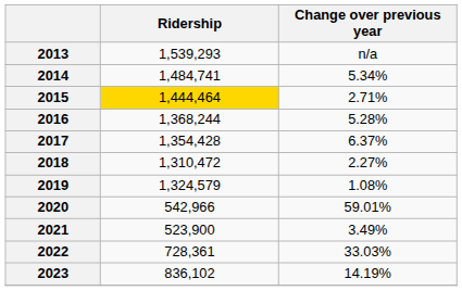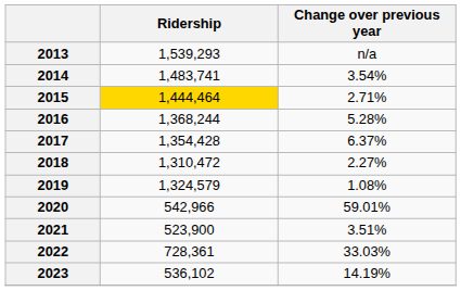 <table class="wikitable"  style="text-align:center; width:520px; margin:auto;">
 <tr>
 <th style="width:50px"></th>
 <th style="width:100px">Ridership</th>
 <th style="width:100px">Change over previous year</th>
 </tr>
 <tr>
 <th>2013</th>
 <td>1,539,293</td>
 <td>n/a</td>
 </tr>
 <tr>
 <th>2014</th>
-<td>1,484,741</td>
-<td>5.34%</td>
+<td>1,483,741</td>
+<td>3.54%</td>
 </tr>
 <tr>
 <th>2015</th>
 <td style="background: gold;">1,444,464</td>
 <td>2.71%</td>
 </tr>
 <tr>
 <th>2016</th>
 <td>1,368,244</td>
 <td>5.28%</td>
 </tr>
 <tr>
 <th>2017</th>
 <td>1,354,428</td>
 <td>6.37%</td>
 </tr>
 <tr>
 <th>2018</th>
 <td>1,310,472</td>
 <td>2.27%</td>
 </tr>
 <tr>
 <th>2019</th>
 <td>1,324,579</td>
 <td>1.08%</td>
 </tr>
 <tr>
 <th>2020</th>
 <td>542,966</td>
 <td>59.01%</td>
 </tr>
 <tr>
 <th>2021</th>
 <td>523,900</td>
-<td>3.49%</td>
+<td>3.51%</td>
 </tr>
 <tr>
 <th>2022</th>
 <td>728,361</td>
 <td>33.03%</td>
 </tr>
 <tr>
 <th>2023</th>
-<td>836,102</td>
+<td>536,102</td>
 <td>14.19%</td>
 </tr>
 <tr>
 </tr>
 </table>
